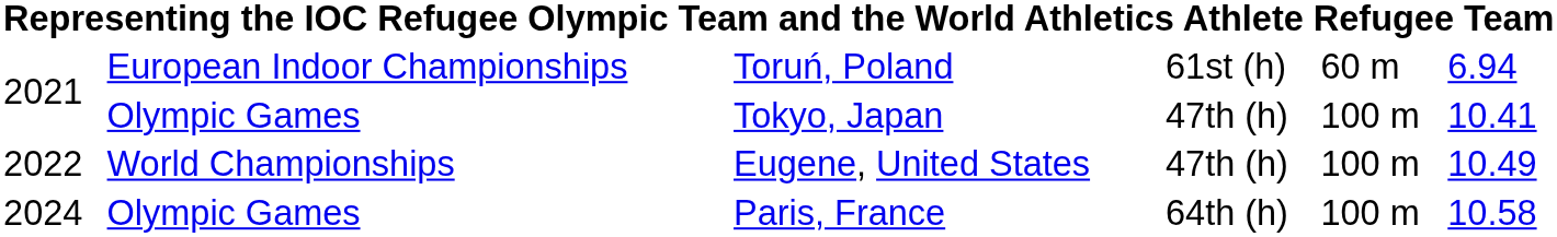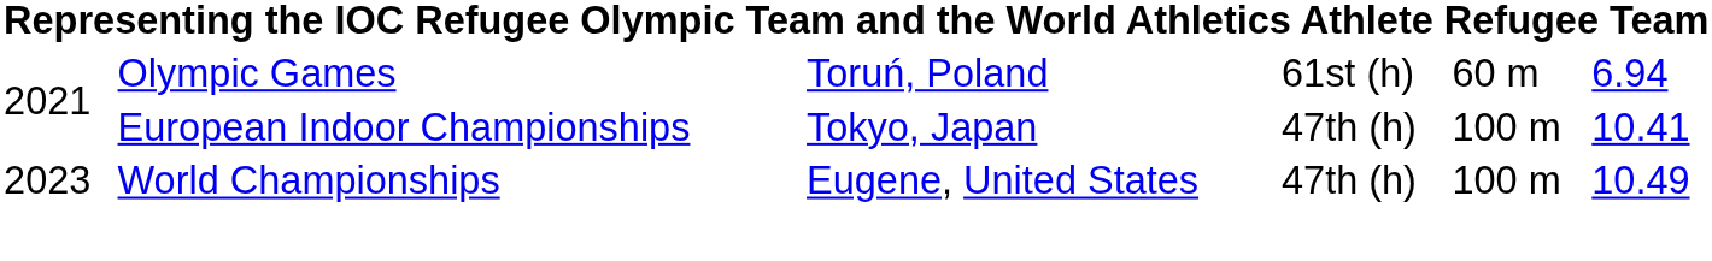 <table>
 <tr>
 <th colspan="6">Representing the IOC Refugee Olympic Team and the World Athletics Athlete Refugee Team</th>
 </tr>
 <tr>
 <td rowspan=2>2021</td>
-<td><a href='#'>European Indoor Championships</a></td>
+<td><a href='#'>Olympic Games</a></td>
 <td><a href='#'>Toruń, Poland</a></td>
 <td>61st (h)</td>
 <td>60 m</td>
 <td><a href='#'>6.94</a></td>
 </tr>
 <tr>
-<td><a href='#'>Olympic Games</a></td>
+<td><a href='#'>European Indoor Championships</a></td>
 <td><a href='#'>Tokyo, Japan</a></td>
 <td>47th (h)</td>
 <td>100 m</td>
 <td><a href='#'>10.41</a></td>
 </tr>
 <tr>
-<td>2022</td>
+<td>2023</td>
 <td><a href='#'>World Championships</a></td>
 <td><a href='#'>Eugene</a>, <a href='#'>United States</a></td>
 <td>47th (h)</td>
 <td>100 m</td>
 <td><a href='#'>10.49</a></td>
 </tr>
-<tr>
-<td>2024</td>
-<td><a href='#'>Olympic Games</a></td>
-<td><a href='#'>Paris, France</a></td>
-<td>64th (h)</td>
-<td>100 m</td>
-<td><a href='#'>10.58</a></td>
-</tr>
 </table>
